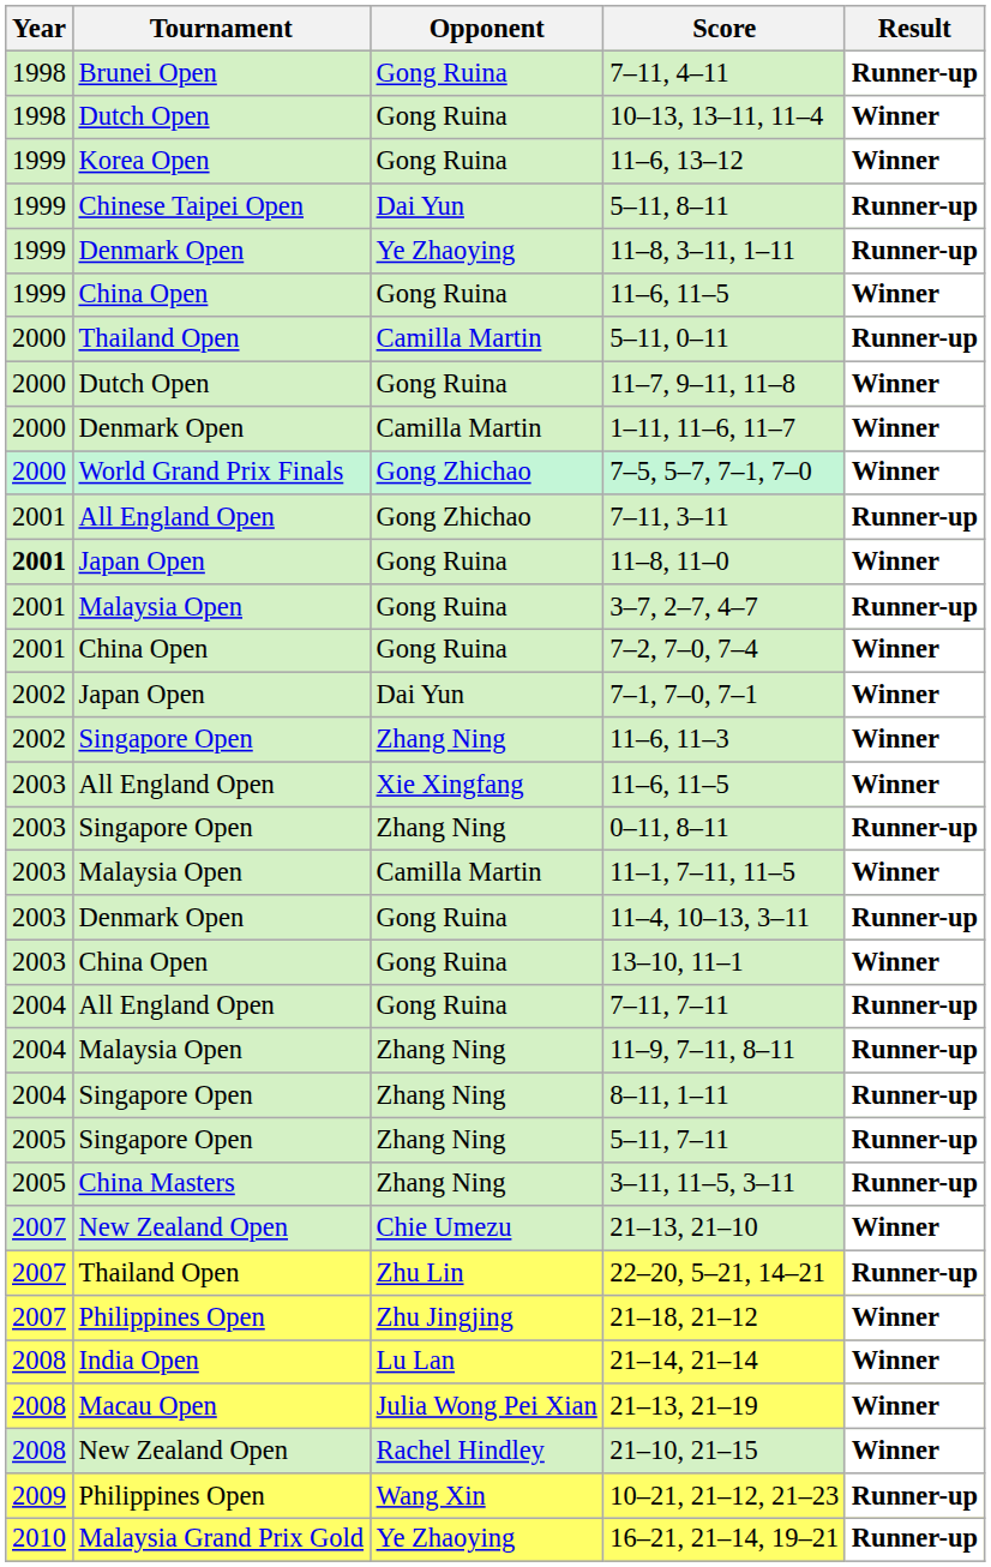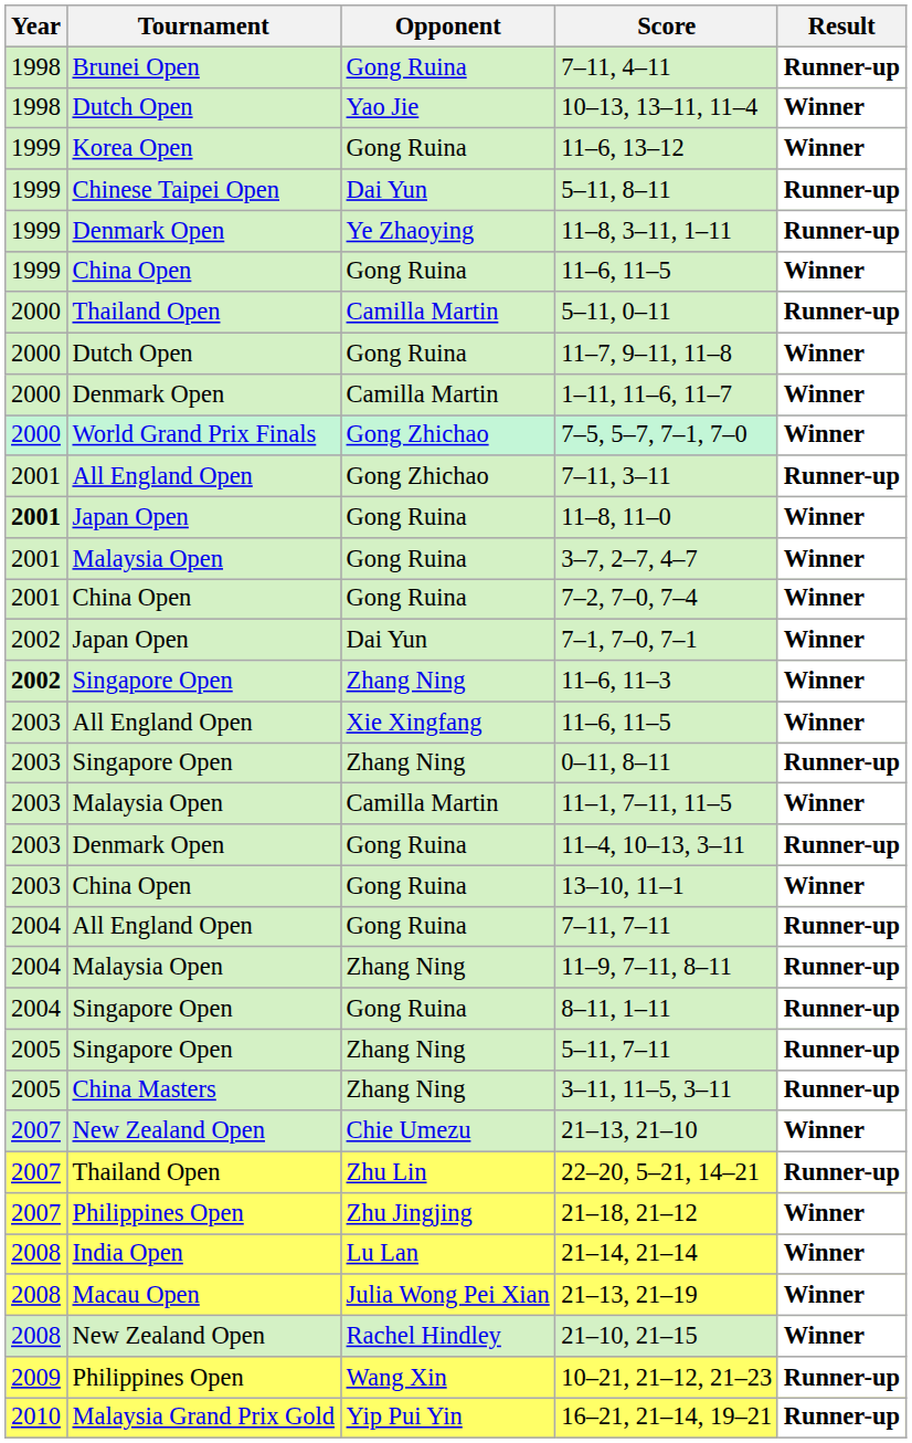 <table class="sortable wikitable" style="font-size: 90%;">
 <tr>
 <th>Year</th>
 <th>Tournament</th>
 <th>Opponent</th>
 <th>Score</th>
 <th>Result</th>
 </tr>
 <tr style="background:#D4F1C5">
 <td align="center">1998</td>
 <td align="left"><a href='#'>Brunei Open</a></td>
 <td align="left"> <a href='#'>Gong Ruina</a></td>
 <td align="left">7–11, 4–11</td>
 <td style="text-align:left; background:white"> <strong>Runner-up</strong></td>
 </tr>
 <tr style="background:#D4F1C5">
 <td align="center">1998</td>
 <td align="left"><a href='#'>Dutch Open</a></td>
-<td align="left"> Gong Ruina</td>
+<td align="left"> <a href='#'>Yao Jie</a></td>
 <td align="left">10–13, 13–11, 11–4</td>
 <td style="text-align:left; background:white"> <strong>Winner</strong></td>
 </tr>
 <tr style="background:#D4F1C5">
 <td align="center">1999</td>
 <td align="left"><a href='#'>Korea Open</a></td>
 <td align="left"> Gong Ruina</td>
 <td align="left">11–6, 13–12</td>
 <td style="text-align:left; background:white"> <strong>Winner</strong></td>
 </tr>
 <tr style="background:#D4F1C5">
 <td align="center">1999</td>
 <td align="left"><a href='#'>Chinese Taipei Open</a></td>
 <td align="left"> <a href='#'>Dai Yun</a></td>
 <td align="left">5–11, 8–11</td>
 <td style="text-align:left; background:white"> <strong>Runner-up</strong></td>
 </tr>
 <tr style="background:#D4F1C5">
 <td align="center">1999</td>
 <td align="left"><a href='#'>Denmark Open</a></td>
 <td align="left"> <a href='#'>Ye Zhaoying</a></td>
 <td align="left">11–8, 3–11, 1–11</td>
 <td style="text-align:left; background:white"> <strong>Runner-up</strong></td>
 </tr>
 <tr style="background:#D4F1C5">
 <td align="center">1999</td>
 <td align="left"><a href='#'>China Open</a></td>
 <td align="left"> Gong Ruina</td>
 <td align="left">11–6, 11–5</td>
 <td style="text-align:left; background:white"> <strong>Winner</strong></td>
 </tr>
 <tr style="background:#D4F1C5">
 <td align="center">2000</td>
 <td align="left"><a href='#'>Thailand Open</a></td>
 <td align="left"> <a href='#'>Camilla Martin</a></td>
 <td align="left">5–11, 0–11</td>
 <td style="text-align:left; background:white"> <strong>Runner-up</strong></td>
 </tr>
 <tr style="background:#D4F1C5">
 <td align="center">2000</td>
 <td align="left">Dutch Open</td>
 <td align="left"> Gong Ruina</td>
 <td align="left">11–7, 9–11, 11–8</td>
 <td style="text-align:left; background:white"> <strong>Winner</strong></td>
 </tr>
 <tr style="background:#D4F1C5">
 <td align="center">2000</td>
 <td align="left">Denmark Open</td>
 <td align="left"> Camilla Martin</td>
 <td align="left">1–11, 11–6, 11–7</td>
 <td style="text-align:left; background:white"> <strong>Winner</strong></td>
 </tr>
 <tr style="background:#C3F6D7">
 <td align="center"><a href='#'>2000</a></td>
 <td align="left"><a href='#'>World Grand Prix Finals</a></td>
 <td align="left"> <a href='#'>Gong Zhichao</a></td>
 <td align="left">7–5, 5–7, 7–1, 7–0</td>
 <td style="text-align:left; background:white"> <strong>Winner</strong></td>
 </tr>
 <tr style="background:#D4F1C5">
 <td align="center">2001</td>
 <td align="left"><a href='#'>All England Open</a></td>
 <td align="left"> Gong Zhichao</td>
 <td align="left">7–11, 3–11</td>
 <td style="text-align:left; background:white"> <strong>Runner-up</strong></td>
 </tr>
 <tr style="background:#D4F1C5">
 <td align="center"><strong>2001</strong></td>
 <td align="left"><a href='#'>Japan Open</a></td>
 <td align="left"> Gong Ruina</td>
 <td align="left">11–8, 11–0</td>
 <td style="text-align:left; background:white"> <strong>Winner</strong></td>
 </tr>
 <tr style="background:#D4F1C5">
 <td align="center">2001</td>
 <td align="left"><a href='#'>Malaysia Open</a></td>
 <td align="left"> Gong Ruina</td>
 <td align="left">3–7, 2–7, 4–7</td>
-<td style="text-align:left; background:white"> <strong>Runner-up</strong></td>
+<td style="text-align:left; background:white"> <strong>Winner</strong></td>
 </tr>
 <tr style="background:#D4F1C5">
 <td align="center">2001</td>
 <td align="left">China Open</td>
 <td align="left"> Gong Ruina</td>
 <td align="left">7–2, 7–0, 7–4</td>
 <td style="text-align:left; background:white"> <strong>Winner</strong></td>
 </tr>
 <tr style="background:#D4F1C5">
 <td align="center">2002</td>
 <td align="left">Japan Open</td>
 <td align="left"> Dai Yun</td>
 <td align="left">7–1, 7–0, 7–1</td>
 <td style="text-align:left; background:white"> <strong>Winner</strong></td>
 </tr>
 <tr style="background:#D4F1C5">
-<td align="center">2002</td>
+<td align="center"><strong>2002</strong></td>
 <td align="left"><a href='#'>Singapore Open</a></td>
 <td align="left"> <a href='#'>Zhang Ning</a></td>
 <td align="left">11–6, 11–3</td>
 <td style="text-align:left; background:white"> <strong>Winner</strong></td>
 </tr>
 <tr style="background:#D4F1C5">
 <td align="center">2003</td>
 <td align="left">All England Open</td>
 <td align="left"> <a href='#'>Xie Xingfang</a></td>
 <td align="left">11–6, 11–5</td>
 <td style="text-align:left; background:white"> <strong>Winner</strong></td>
 </tr>
 <tr style="background:#D4F1C5">
 <td align="center">2003</td>
 <td align="left">Singapore Open</td>
 <td align="left"> Zhang Ning</td>
 <td align="left">0–11, 8–11</td>
 <td style="text-align:left; background:white"> <strong>Runner-up</strong></td>
 </tr>
 <tr style="background:#D4F1C5">
 <td align="center">2003</td>
 <td align="left">Malaysia Open</td>
 <td align="left"> Camilla Martin</td>
 <td align="left">11–1, 7–11, 11–5</td>
 <td style="text-align:left; background:white"> <strong>Winner</strong></td>
 </tr>
 <tr style="background:#D4F1C5">
 <td align="center">2003</td>
 <td align="left">Denmark Open</td>
 <td align="left"> Gong Ruina</td>
 <td align="left">11–4, 10–13, 3–11</td>
 <td style="text-align:left; background:white"> <strong>Runner-up</strong></td>
 </tr>
 <tr style="background:#D4F1C5">
 <td align="center">2003</td>
 <td align="left">China Open</td>
 <td align="left"> Gong Ruina</td>
 <td align="left">13–10, 11–1</td>
 <td style="text-align:left; background:white"> <strong>Winner</strong></td>
 </tr>
 <tr style="background:#D4F1C5">
 <td align="center">2004</td>
 <td align="left">All England Open</td>
 <td align="left"> Gong Ruina</td>
 <td align="left">7–11, 7–11</td>
 <td style="text-align:left; background:white"> <strong>Runner-up</strong></td>
 </tr>
 <tr style="background:#D4F1C5">
 <td align="center">2004</td>
 <td align="left">Malaysia Open</td>
 <td align="left"> Zhang Ning</td>
 <td align="left">11–9, 7–11, 8–11</td>
 <td style="text-align:left; background:white"> <strong>Runner-up</strong></td>
 </tr>
 <tr style="background:#D4F1C5">
 <td align="center">2004</td>
 <td align="left">Singapore Open</td>
-<td align="left"> Zhang Ning</td>
+<td align="left"> Gong Ruina</td>
 <td align="left">8–11, 1–11</td>
 <td style="text-align:left; background:white"> <strong>Runner-up</strong></td>
 </tr>
 <tr style="background:#D4F1C5">
 <td align="center">2005</td>
 <td align="left">Singapore Open</td>
 <td align="left"> Zhang Ning</td>
 <td align="left">5–11, 7–11</td>
 <td style="text-align:left; background:white"> <strong>Runner-up</strong></td>
 </tr>
 <tr style="background:#D4F1C5">
 <td align="center">2005</td>
 <td align="left"><a href='#'>China Masters</a></td>
 <td align="left"> Zhang Ning</td>
 <td align="left">3–11, 11–5, 3–11</td>
 <td style="text-align:left; background:white"> <strong>Runner-up</strong></td>
 </tr>
 <tr style="background:#D4F1C5">
 <td align="center"><a href='#'>2007</a></td>
 <td align="left"><a href='#'>New Zealand Open</a></td>
 <td align="left"> <a href='#'>Chie Umezu</a></td>
 <td align="left">21–13, 21–10</td>
 <td style="text-align:left; background:white"> <strong>Winner</strong></td>
 </tr>
 <tr style="background:#FFFF67">
 <td align="center"><a href='#'>2007</a></td>
 <td align="left">Thailand Open</td>
 <td align="left"> <a href='#'>Zhu Lin</a></td>
 <td align="left">22–20, 5–21, 14–21</td>
 <td style="text-align:left; background:white"> <strong>Runner-up</strong></td>
 </tr>
 <tr style="background:#FFFF67">
 <td align="center"><a href='#'>2007</a></td>
 <td align="left"><a href='#'>Philippines Open</a></td>
 <td align="left"> <a href='#'>Zhu Jingjing</a></td>
 <td align="left">21–18, 21–12</td>
 <td style="text-align:left; background:white"> <strong>Winner</strong></td>
 </tr>
 <tr style="background:#FFFF67">
 <td align="center"><a href='#'>2008</a></td>
 <td align="left"><a href='#'>India Open</a></td>
 <td align="left"> <a href='#'>Lu Lan</a></td>
 <td align="left">21–14, 21–14</td>
 <td style="text-align:left; background:white"> <strong>Winner</strong></td>
 </tr>
 <tr style="background:#FFFF67">
 <td align="center"><a href='#'>2008</a></td>
 <td align="left"><a href='#'>Macau Open</a></td>
 <td align="left"> <a href='#'>Julia Wong Pei Xian</a></td>
 <td align="left">21–13, 21–19</td>
 <td style="text-align:left; background:white"> <strong>Winner</strong></td>
 </tr>
 <tr style="background:#D4F1C5">
 <td align="center"><a href='#'>2008</a></td>
 <td align="left">New Zealand Open</td>
 <td align="left"> <a href='#'>Rachel Hindley</a></td>
 <td align="left">21–10, 21–15</td>
 <td style="text-align:left; background:white"> <strong>Winner</strong></td>
 </tr>
 <tr style="background:#FFFF67">
 <td align="center"><a href='#'>2009</a></td>
 <td align="left">Philippines Open</td>
 <td align="left"> <a href='#'>Wang Xin</a></td>
 <td align="left">10–21, 21–12, 21–23</td>
 <td style="text-align:left; background:white"> <strong>Runner-up</strong></td>
 </tr>
 <tr style="background:#FFFF67">
 <td align="center"><a href='#'>2010</a></td>
 <td align="left"><a href='#'>Malaysia Grand Prix Gold</a></td>
-<td align="left"> <a href='#'>Ye Zhaoying</a></td>
+<td align="left"> <a href='#'>Yip Pui Yin</a></td>
 <td align="left">16–21, 21–14, 19–21</td>
 <td style="text-align:left; background:white"> <strong>Runner-up</strong></td>
 </tr>
 </table>
